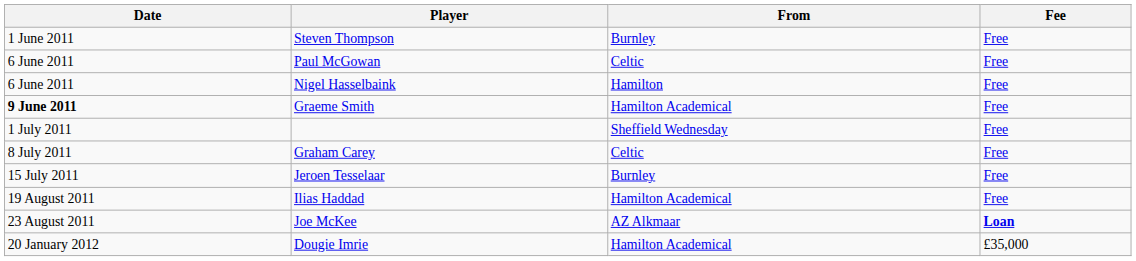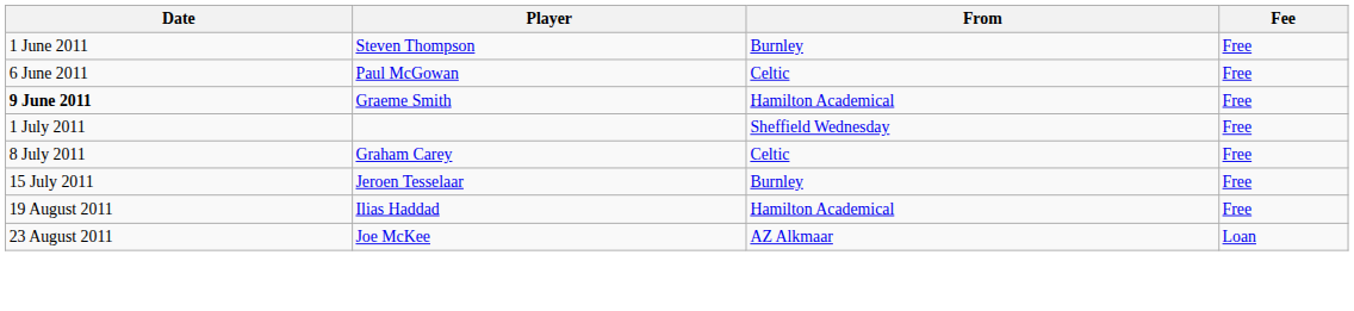 <table class="wikitable" style="text-align:center; font-size:95%;width:98%; text-align:left">
 <tr>
 <th>Date</th>
 <th>Player</th>
 <th>From</th>
 <th>Fee</th>
 </tr>
 <tr>
 <td>1 June 2011</td>
 <td> <a href='#'>Steven Thompson</a></td>
 <td> <a href='#'>Burnley</a></td>
 <td><a href='#'>Free</a></td>
 </tr>
 <tr>
 <td>6 June 2011</td>
 <td> <a href='#'>Paul McGowan</a></td>
 <td> <a href='#'>Celtic</a></td>
-<td><a href='#'>Free</a></td>
-</tr>
-<tr>
-<td>6 June 2011</td>
-<td> <a href='#'>Nigel Hasselbaink</a></td>
-<td> <a href='#'>Hamilton</a></td>
 <td><a href='#'>Free</a></td>
 </tr>
 <tr>
 <td><strong>9 June 2011</strong></td>
 <td> <a href='#'>Graeme Smith</a></td>
 <td> <a href='#'>Hamilton Academical</a></td>
 <td><a href='#'>Free</a></td>
 </tr>
 <tr>
 <td>1 July 2011</td>
 <td> </td>
 <td> <a href='#'>Sheffield Wednesday</a></td>
 <td><a href='#'>Free</a></td>
 </tr>
 <tr>
 <td>8 July 2011</td>
 <td> <a href='#'>Graham Carey</a></td>
 <td> <a href='#'>Celtic</a></td>
 <td><a href='#'>Free</a></td>
 </tr>
 <tr>
 <td>15 July 2011</td>
 <td> <a href='#'>Jeroen Tesselaar</a></td>
 <td> <a href='#'>Burnley</a></td>
 <td><a href='#'>Free</a></td>
 </tr>
 <tr>
 <td>19 August 2011</td>
 <td> <a href='#'>Ilias Haddad</a></td>
 <td> <a href='#'>Hamilton Academical</a></td>
 <td><a href='#'>Free</a></td>
 </tr>
 <tr>
 <td>23 August 2011</td>
 <td> <a href='#'>Joe McKee</a></td>
 <td> <a href='#'>AZ Alkmaar</a></td>
-<td><strong><a href='#'>Loan</a></strong></td>
-</tr>
-<tr>
-<td>20 January 2012</td>
-<td> <a href='#'>Dougie Imrie</a></td>
-<td> <a href='#'>Hamilton Academical</a></td>
-<td>£35,000</td>
+<td><a href='#'>Loan</a></td>
 </tr>
 </table>
